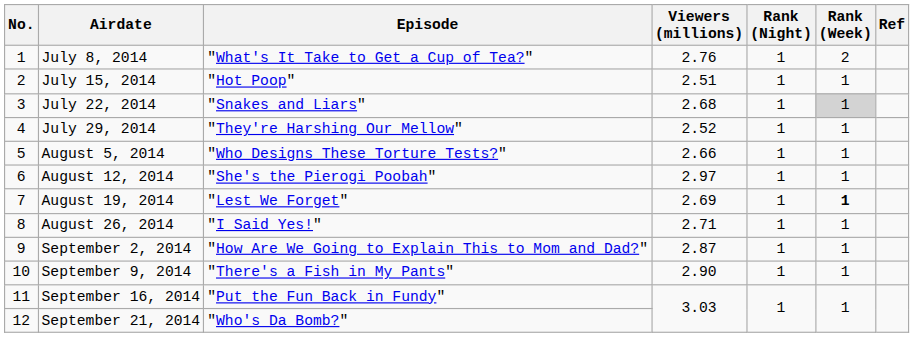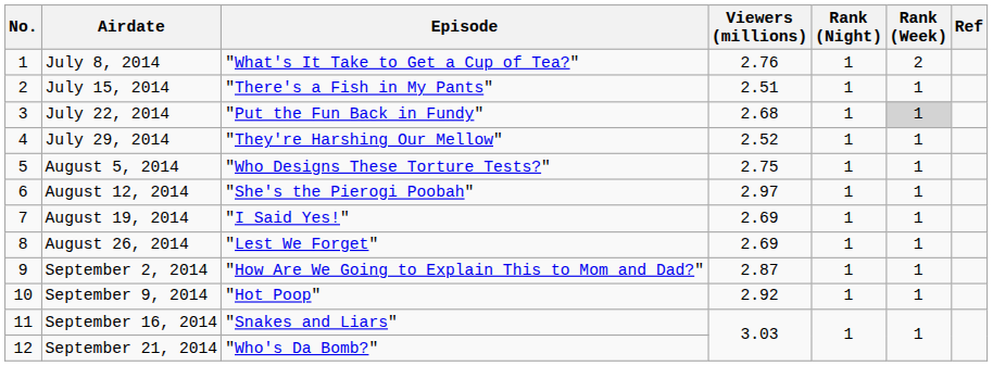 <table class="wikitable" style="text-align:center;">
 <tr>
 <th>No.</th>
 <th>Airdate</th>
 <th>Episode</th>
 <th>Viewers<br>(millions)</th>
 <th>Rank<br>(Night)</th>
 <th>Rank<br>(Week)</th>
 <th>Ref</th>
 </tr>
 <tr>
 <td>1</td>
 <td style="text-align:left;">July 8, 2014</td>
 <td style="text-align:left;">"<a href='#'>What's It Take to Get a Cup of Tea?</a>"</td>
 <td>2.76</td>
 <td>1</td>
 <td>2</td>
 <td></td>
 </tr>
 <tr>
 <td>2</td>
 <td style="text-align:left;">July 15, 2014</td>
-<td style="text-align:left;">"<a href='#'>Hot Poop</a>"</td>
+<td style="text-align:left;">"<a href='#'>There's a Fish in My Pants</a>"</td>
 <td>2.51</td>
 <td>1</td>
 <td>1</td>
 <td></td>
 </tr>
 <tr>
 <td>3</td>
 <td style="text-align:left;">July 22, 2014</td>
-<td style="text-align:left;">"<a href='#'>Snakes and Liars</a>"</td>
+<td style="text-align:left;">"<a href='#'>Put the Fun Back in Fundy</a>"</td>
 <td>2.68</td>
 <td>1</td>
 <td style="background: lightgrey;">1</td>
 <td></td>
 </tr>
 <tr>
 <td>4</td>
 <td style="text-align:left;">July 29, 2014</td>
 <td style="text-align:left;">"<a href='#'>They're Harshing Our Mellow</a>"</td>
 <td>2.52</td>
 <td>1</td>
 <td>1</td>
 <td></td>
 </tr>
 <tr>
 <td>5</td>
 <td style="text-align:left;">August 5, 2014</td>
 <td style="text-align:left;">"<a href='#'>Who Designs These Torture Tests?</a>"</td>
-<td>2.66</td>
+<td>2.75</td>
 <td>1</td>
 <td>1</td>
 <td></td>
 </tr>
 <tr>
 <td>6</td>
 <td style="text-align:left;">August 12, 2014</td>
 <td style="text-align:left;">"<a href='#'>She's the Pierogi Poobah</a>"</td>
 <td>2.97</td>
 <td>1</td>
 <td>1</td>
 <td></td>
 </tr>
 <tr>
 <td>7</td>
 <td style="text-align:left;">August 19, 2014</td>
-<td style="text-align:left;">"<a href='#'>Lest We Forget</a>"</td>
+<td style="text-align:left;">"<a href='#'>I Said Yes!</a>"</td>
 <td>2.69</td>
 <td>1</td>
-<td><strong>1</strong></td>
+<td>1</td>
 <td></td>
 </tr>
 <tr>
 <td>8</td>
 <td style="text-align:left;">August 26, 2014</td>
-<td style="text-align:left;">"<a href='#'>I Said Yes!</a>"</td>
-<td>2.71</td>
+<td style="text-align:left;">"<a href='#'>Lest We Forget</a>"</td>
+<td>2.69</td>
 <td>1</td>
 <td>1</td>
 <td></td>
 </tr>
 <tr>
 <td>9</td>
 <td style="text-align:left;">September 2, 2014</td>
 <td style="text-align:left;">"<a href='#'>How Are We Going to Explain This to Mom and Dad?</a>"</td>
 <td>2.87</td>
 <td>1</td>
 <td>1</td>
 <td></td>
 </tr>
 <tr>
 <td>10</td>
 <td style="text-align:left;">September 9, 2014</td>
-<td style="text-align:left;">"<a href='#'>There's a Fish in My Pants</a>"</td>
-<td>2.90</td>
+<td style="text-align:left;">"<a href='#'>Hot Poop</a>"</td>
+<td>2.92</td>
 <td>1</td>
 <td>1</td>
 <td></td>
 </tr>
 <tr>
 <td>11</td>
 <td style="text-align:left;">September 16, 2014</td>
-<td style="text-align:left;">"<a href='#'>Put the Fun Back in Fundy</a>"</td>
+<td style="text-align:left;">"<a href='#'>Snakes and Liars</a>"</td>
 <td rowspan="2">3.03</td>
 <td rowspan="2">1</td>
 <td rowspan="2">1</td>
 <td rowspan="2"></td>
 </tr>
 <tr>
 <td>12</td>
 <td style="text-align:left;">September 21, 2014</td>
 <td style="text-align:left;">"<a href='#'>Who's Da Bomb?</a>"</td>
 </tr>
 </table>
